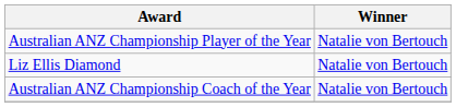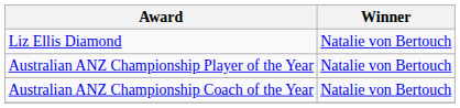 <table class="wikitable collapsible">
 <tr>
 <th>Award</th>
 <th>Winner</th>
 </tr>
 <tr>
-<td><a href='#'>Australian ANZ Championship Player of the Year</a></td>
+<td><a href='#'>Liz Ellis Diamond</a></td>
 <td><a href='#'>Natalie von Bertouch</a></td>
 </tr>
 <tr>
-<td><a href='#'>Liz Ellis Diamond</a></td>
+<td><a href='#'>Australian ANZ Championship Player of the Year</a></td>
 <td><a href='#'>Natalie von Bertouch</a></td>
 </tr>
 <tr>
 <td><a href='#'>Australian ANZ Championship Coach of the Year</a></td>
 <td><a href='#'>Natalie von Bertouch</a></td>
 </tr>
 <tr>
 </tr>
 </table>
